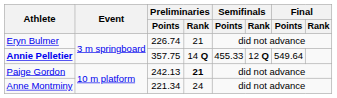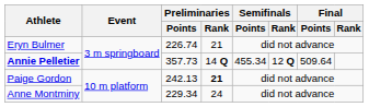 <table class="wikitable" style="font-size:90%">
 <tr>
 <th rowspan=2>Athlete</th>
 <th rowspan=2>Event</th>
 <th colspan=2>Preliminaries</th>
 <th colspan=2>Semifinals</th>
 <th colspan=2>Final</th>
 </tr>
 <tr style="font-size:95%">
 <th>Points</th>
 <th>Rank</th>
 <th>Points</th>
 <th>Rank</th>
 <th>Points</th>
 <th>Rank</th>
 </tr>
 <tr>
 <td><a href='#'>Eryn Bulmer</a></td>
 <td rowspan=2><a href='#'>3 m springboard</a></td>
 <td align=center>226.74</td>
 <td align=center>21</td>
 <td align=center colspan=4>did not advance</td>
 </tr>
 <tr>
 <td><strong><a href='#'>Annie Pelletier</a></strong></td>
-<td align=center>357.75</td>
+<td align=center>357.73</td>
 <td align=center>14 <strong>Q</strong></td>
-<td align=center>455.33</td>
+<td align=center>455.34</td>
 <td align=center>12 <strong>Q</strong></td>
-<td align=center>549.64</td>
+<td align=center>509.64</td>
 <td align=center></td>
 </tr>
 <tr>
 <td><a href='#'>Paige Gordon</a></td>
 <td rowspan=2><a href='#'>10 m platform</a></td>
 <td align=center>242.13</td>
 <td align=center><strong>21</strong></td>
 <td align=center colspan=4>did not advance</td>
 </tr>
 <tr>
 <td><a href='#'>Anne Montminy</a></td>
-<td align=center>221.34</td>
+<td align=center>229.34</td>
 <td align=center>24</td>
 <td align=center colspan=4>did not advance</td>
 </tr>
 </table>
